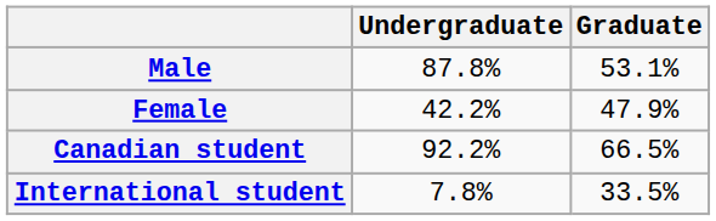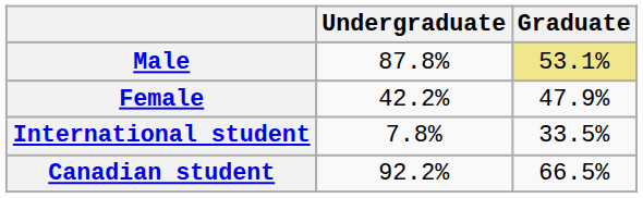 <table style="text-align:center; float:right; font-size:85%; margin-left:2em; margin:10px" class="wikitable">
 <tr>
 <th></th>
 <th>Undergraduate</th>
 <th>Graduate</th>
 </tr>
 <tr>
 <th><a href='#'>Male</a></th>
 <td>87.8%</td>
-<td>53.1%</td>
+<td style="background: khaki;">53.1%</td>
 </tr>
 <tr>
 <th><a href='#'>Female</a></th>
 <td>42.2%</td>
 <td>47.9%</td>
 </tr>
 <tr>
+<th><a href='#'>International student</a></th>
+<td>7.8%</td>
+<td>33.5%</td>
+</tr>
+<tr>
 <th><a href='#'>Canadian student</a></th>
 <td>92.2%</td>
 <td>66.5%</td>
 </tr>
-<tr>
-<th><a href='#'>International student</a></th>
-<td>7.8%</td>
-<td>33.5%</td>
-</tr>
 </table>
